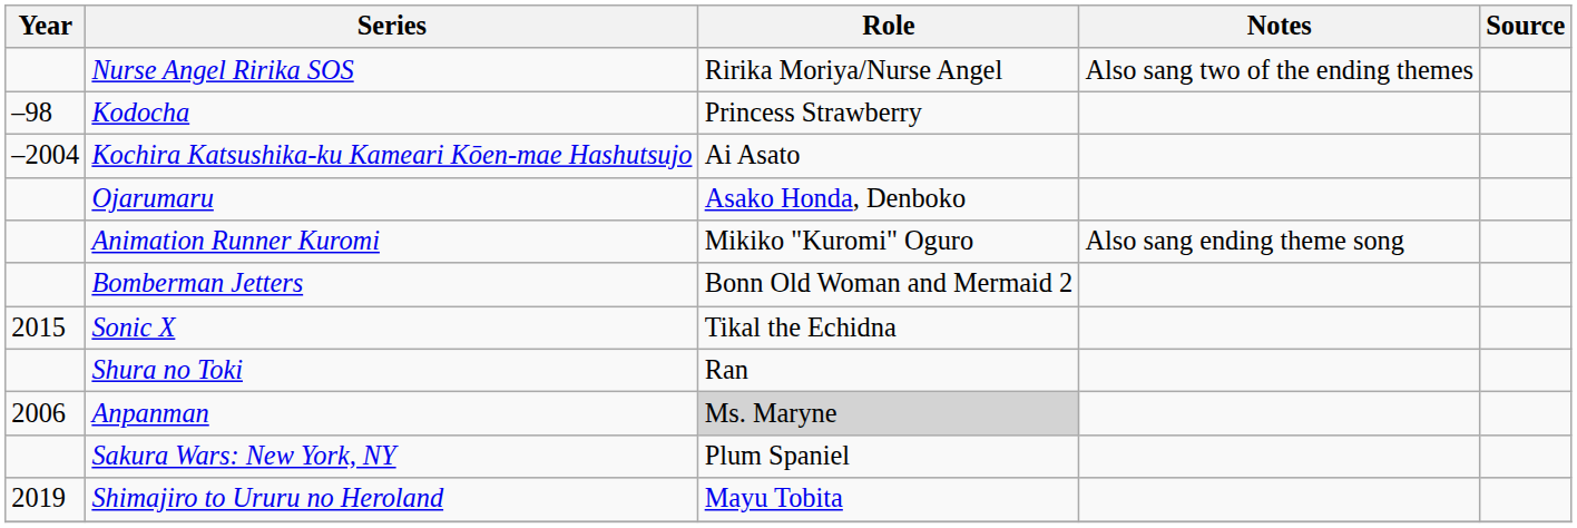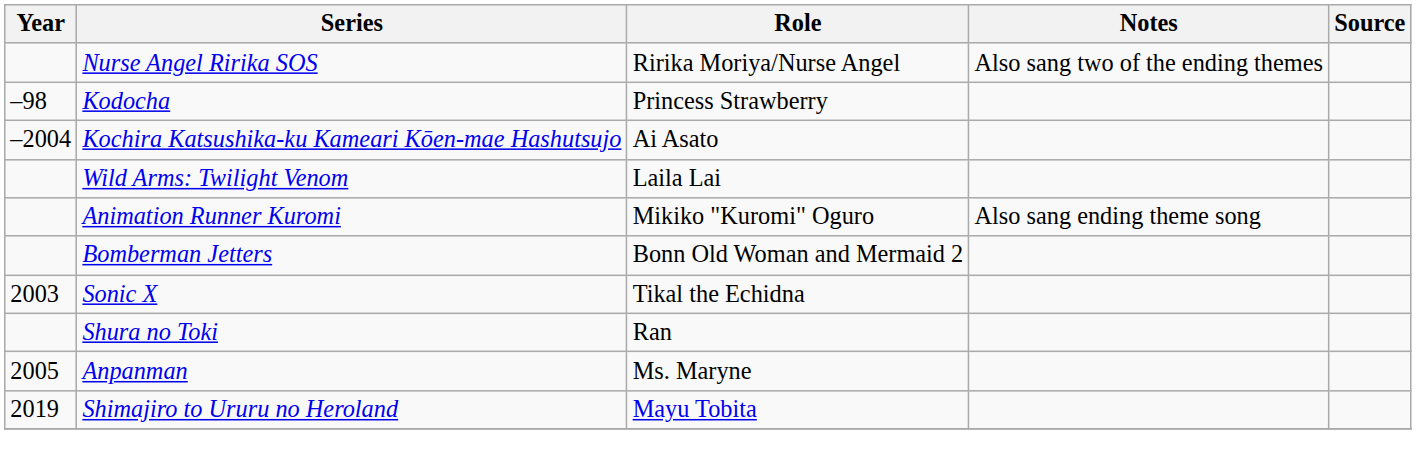 <table class="wikitable sortable plainrowheaders">
 <tr>
 <th>Year</th>
 <th>Series</th>
 <th>Role</th>
 <th class="unsortable">Notes</th>
 <th class="unsortable">Source</th>
 </tr>
 <tr>
 <td></td>
 <td><em><a href='#'>Nurse Angel Ririka SOS</a></em></td>
 <td>Ririka Moriya/Nurse Angel</td>
 <td>Also sang two of the ending themes</td>
 <td></td>
 </tr>
 <tr>
 <td>–98</td>
 <td><em><a href='#'>Kodocha</a></em></td>
 <td>Princess Strawberry</td>
 <td></td>
 <td></td>
 </tr>
 <tr>
 <td>–2004</td>
 <td><em><a href='#'>Kochira Katsushika-ku Kameari Kōen-mae Hashutsujo</a></em></td>
 <td>Ai Asato </td>
 <td></td>
 <td></td>
 </tr>
 <tr>
 <td></td>
-<td><em><a href='#'>Ojarumaru</a></em></td>
-<td><a href='#'>Asako Honda</a>, Denboko</td>
+<td><em><a href='#'>Wild Arms: Twilight Venom</a></em></td>
+<td>Laila Lai</td>
 <td></td>
 <td></td>
 </tr>
 <tr>
 <td></td>
 <td><em><a href='#'>Animation Runner Kuromi</a></em></td>
 <td>Mikiko "Kuromi" Oguro</td>
 <td>Also sang ending theme song</td>
 <td></td>
 </tr>
 <tr>
 <td></td>
 <td><em><a href='#'>Bomberman Jetters</a></em></td>
 <td>Bonn Old Woman and Mermaid 2 </td>
 <td></td>
 <td></td>
 </tr>
 <tr>
-<td>2015</td>
+<td>2003</td>
 <td><em><a href='#'>Sonic X</a></em></td>
 <td>Tikal the Echidna</td>
 <td></td>
 <td></td>
 </tr>
 <tr>
 <td></td>
 <td><em><a href='#'>Shura no Toki</a></em></td>
 <td>Ran</td>
 <td></td>
 <td></td>
 </tr>
 <tr>
-<td>2006</td>
+<td>2005</td>
 <td><em><a href='#'>Anpanman</a></em></td>
-<td style="background: lightgrey;">Ms. Maryne</td>
-<td></td>
-<td></td>
-</tr>
-<tr>
-<td></td>
-<td><em><a href='#'>Sakura Wars: New York, NY</a></em></td>
-<td>Plum Spaniel</td>
+<td>Ms. Maryne</td>
 <td></td>
 <td></td>
 </tr>
 <tr>
 <td>2019</td>
 <td><em><a href='#'>Shimajiro to Ururu no Heroland</a></em></td>
 <td><a href='#'>Mayu Tobita</a></td>
 <td></td>
 <td></td>
 </tr>
 <tr>
 </tr>
 </table>
